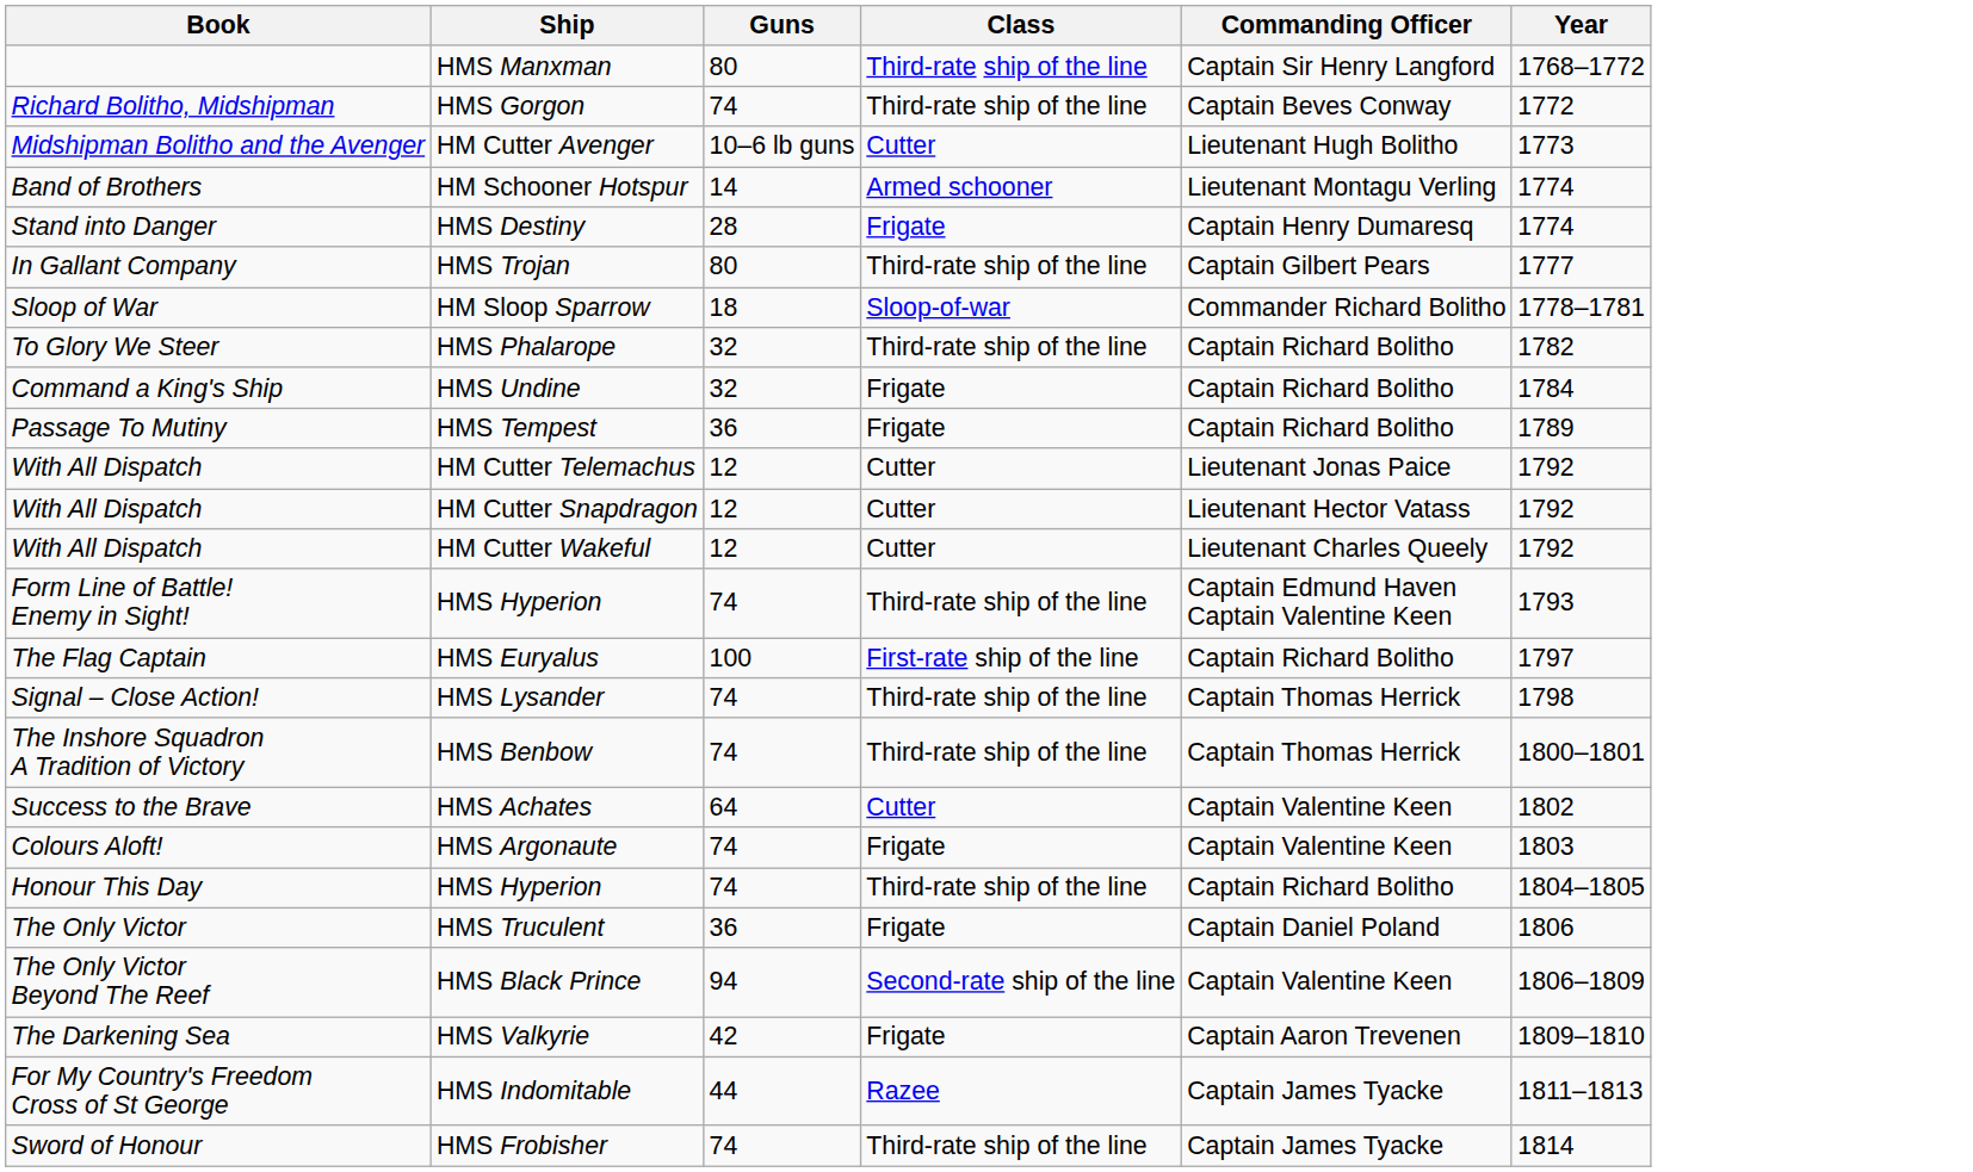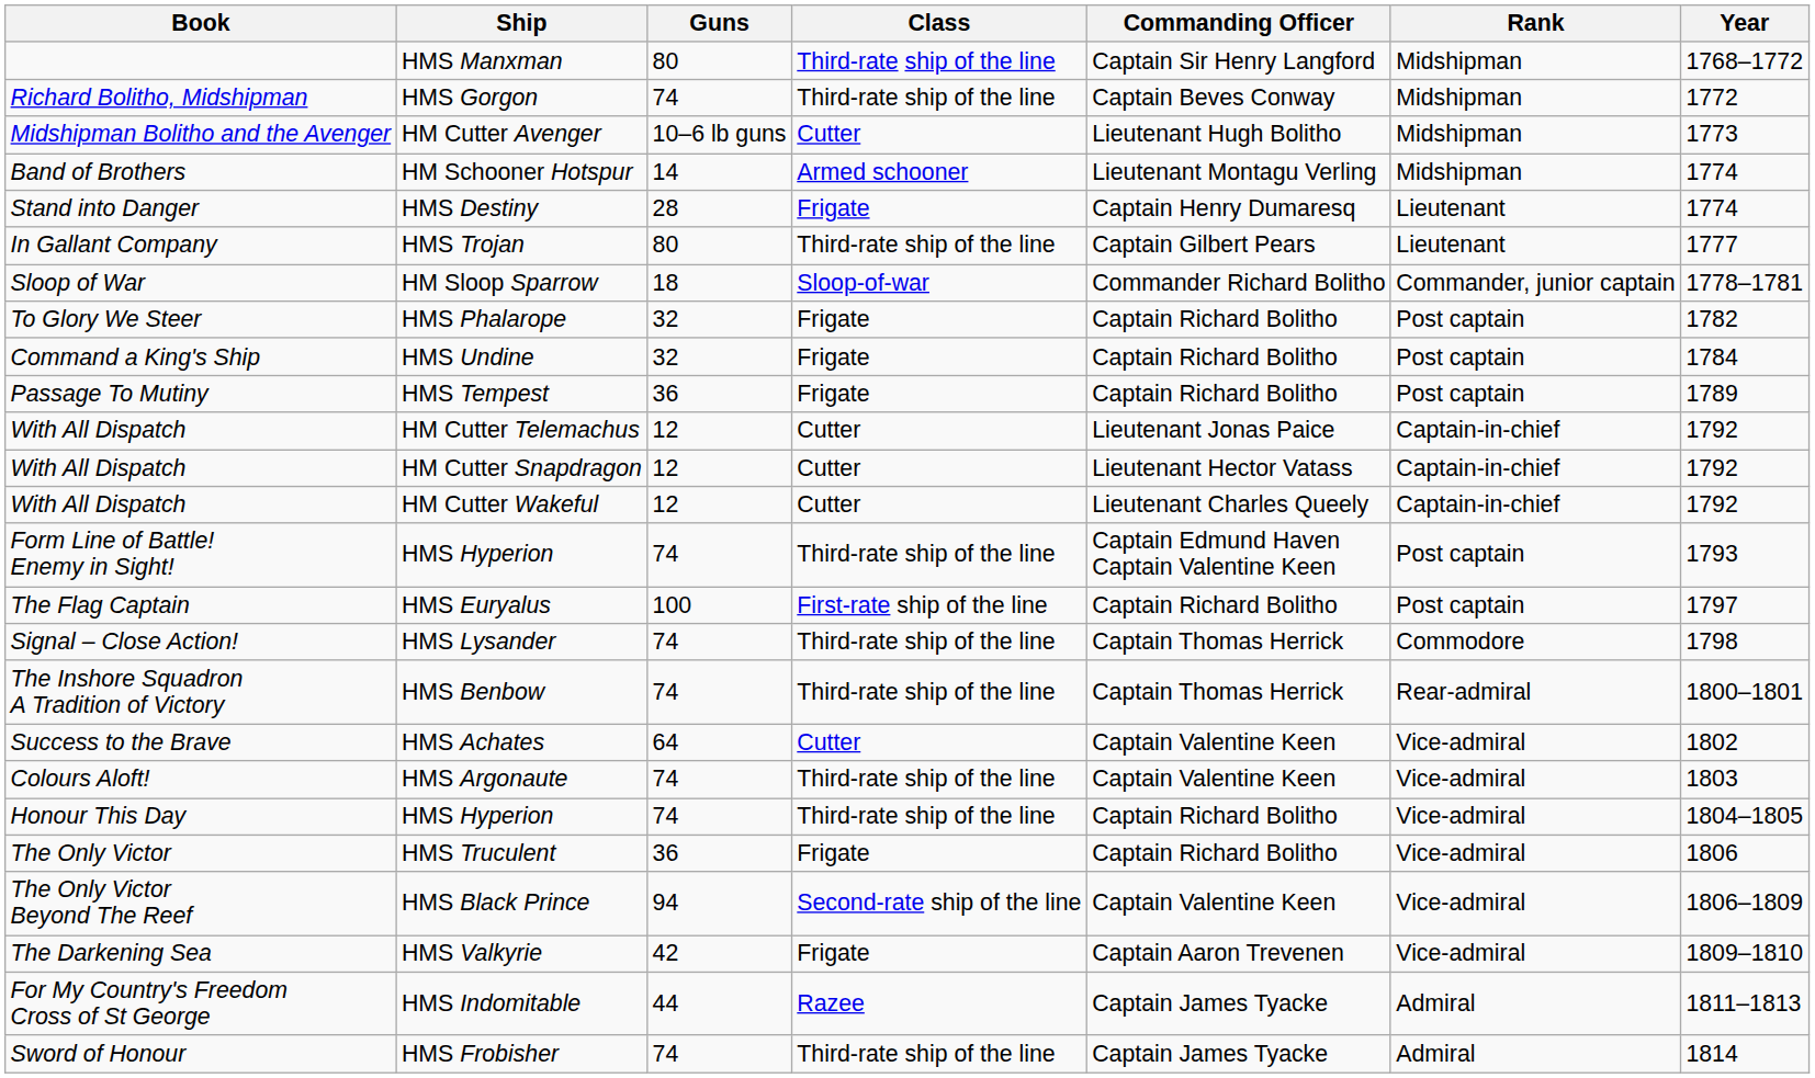 <table class="sortable wikitable">
 <tr>
 <th>Book</th>
 <th>Ship</th>
 <th>Guns</th>
 <th>Class</th>
 <th>Commanding Officer</th>
+<th>Rank</th>
 <th>Year</th>
 </tr>
 <tr>
 <td></td>
 <td>HMS <em>Manxman</em></td>
 <td>80</td>
 <td><a href='#'>Third-rate</a> <a href='#'>ship of the line</a></td>
 <td>Captain Sir Henry Langford</td>
+<td>Midshipman</td>
 <td>1768–1772</td>
 </tr>
 <tr>
 <td><em><a href='#'>Richard Bolitho, Midshipman</a></em></td>
 <td>HMS <em>Gorgon</em></td>
 <td>74</td>
 <td>Third-rate ship of the line</td>
 <td>Captain Beves Conway</td>
+<td>Midshipman</td>
 <td>1772</td>
 </tr>
 <tr>
 <td><em><a href='#'>Midshipman Bolitho and the Avenger</a></em></td>
 <td>HM Cutter <em>Avenger</em></td>
 <td>10–6 lb guns</td>
 <td><a href='#'>Cutter</a></td>
 <td>Lieutenant Hugh Bolitho</td>
+<td>Midshipman</td>
 <td>1773</td>
 </tr>
 <tr>
 <td><em>Band of Brothers</em></td>
 <td>HM Schooner <em>Hotspur</em></td>
 <td>14</td>
 <td><a href='#'>Armed schooner</a></td>
 <td>Lieutenant Montagu Verling</td>
+<td>Midshipman</td>
 <td>1774</td>
 </tr>
 <tr>
 <td><em>Stand into Danger</em></td>
 <td>HMS <em>Destiny</em></td>
 <td>28</td>
 <td><a href='#'>Frigate</a></td>
 <td>Captain Henry Dumaresq</td>
+<td>Lieutenant</td>
 <td>1774</td>
 </tr>
 <tr>
 <td><em>In Gallant Company</em></td>
 <td>HMS <em>Trojan</em></td>
 <td>80</td>
 <td>Third-rate ship of the line</td>
 <td>Captain Gilbert Pears</td>
+<td>Lieutenant</td>
 <td>1777</td>
 </tr>
 <tr>
 <td><em>Sloop of War</em></td>
 <td>HM Sloop <em>Sparrow</em></td>
 <td>18</td>
 <td><a href='#'>Sloop-of-war</a></td>
 <td>Commander Richard Bolitho</td>
+<td>Commander, junior captain</td>
 <td>1778–1781</td>
 </tr>
 <tr>
 <td><em>To Glory We Steer</em></td>
 <td>HMS <em>Phalarope</em></td>
 <td>32</td>
-<td>Third-rate ship of the line</td>
+<td>Frigate</td>
 <td>Captain Richard Bolitho</td>
+<td>Post captain</td>
 <td>1782</td>
 </tr>
 <tr>
 <td><em>Command a King's Ship</em></td>
 <td>HMS <em>Undine</em></td>
 <td>32</td>
 <td>Frigate</td>
 <td>Captain Richard Bolitho</td>
+<td>Post captain</td>
 <td>1784</td>
 </tr>
 <tr>
 <td><em>Passage To Mutiny</em></td>
 <td>HMS <em>Tempest</em></td>
 <td>36</td>
 <td>Frigate</td>
 <td>Captain Richard Bolitho</td>
+<td>Post captain</td>
 <td>1789</td>
 </tr>
 <tr>
 <td><em>With All Dispatch</em></td>
 <td>HM Cutter <em>Telemachus</em></td>
 <td>12</td>
 <td>Cutter</td>
 <td>Lieutenant Jonas Paice</td>
+<td>Captain-in-chief</td>
 <td>1792</td>
 </tr>
 <tr>
 <td><em>With All Dispatch</em></td>
 <td>HM Cutter <em>Snapdragon</em></td>
 <td>12</td>
 <td>Cutter</td>
 <td>Lieutenant Hector Vatass</td>
+<td>Captain-in-chief</td>
 <td>1792</td>
 </tr>
 <tr>
 <td><em>With All Dispatch</em></td>
 <td>HM Cutter <em>Wakeful</em></td>
 <td>12</td>
 <td>Cutter</td>
 <td>Lieutenant Charles Queely</td>
+<td>Captain-in-chief</td>
 <td>1792</td>
 </tr>
 <tr>
 <td><em>Form Line of Battle!</em> <br> <em>Enemy in Sight!</em></td>
 <td>HMS <em>Hyperion</em></td>
 <td>74</td>
 <td>Third-rate ship of the line</td>
 <td>Captain Edmund Haven <br> Captain Valentine Keen</td>
+<td>Post captain</td>
 <td>1793</td>
 </tr>
 <tr>
 <td><em>The Flag Captain</em></td>
 <td>HMS <em>Euryalus</em></td>
 <td>100</td>
 <td><a href='#'>First-rate</a> ship of the line</td>
 <td>Captain Richard Bolitho</td>
+<td>Post captain</td>
 <td>1797</td>
 </tr>
 <tr>
 <td><em>Signal – Close Action!</em></td>
 <td>HMS <em>Lysander</em></td>
 <td>74</td>
 <td>Third-rate ship of the line</td>
 <td>Captain Thomas Herrick</td>
+<td>Commodore</td>
 <td>1798</td>
 </tr>
 <tr>
 <td><em>The Inshore Squadron</em> <br> <em>A Tradition of Victory</em></td>
 <td>HMS <em>Benbow</em></td>
 <td>74</td>
 <td>Third-rate ship of the line</td>
 <td>Captain Thomas Herrick</td>
+<td>Rear-admiral</td>
 <td>1800–1801</td>
 </tr>
 <tr>
 <td><em>Success to the Brave</em></td>
 <td>HMS <em>Achates</em></td>
 <td>64</td>
 <td><a href='#'>Cutter</a></td>
 <td>Captain Valentine Keen</td>
+<td>Vice-admiral</td>
 <td>1802</td>
 </tr>
 <tr>
 <td><em>Colours Aloft!</em></td>
 <td>HMS <em>Argonaute</em></td>
 <td>74</td>
-<td>Frigate</td>
+<td>Third-rate ship of the line</td>
 <td>Captain Valentine Keen</td>
+<td>Vice-admiral</td>
 <td>1803</td>
 </tr>
 <tr>
 <td><em>Honour This Day</em></td>
 <td>HMS <em>Hyperion</em></td>
 <td>74</td>
 <td>Third-rate ship of the line</td>
 <td>Captain Richard Bolitho</td>
+<td>Vice-admiral</td>
 <td>1804–1805</td>
 </tr>
 <tr>
 <td><em>The Only Victor</em></td>
 <td>HMS <em>Truculent</em></td>
 <td>36</td>
 <td>Frigate</td>
-<td>Captain Daniel Poland</td>
+<td>Captain Richard Bolitho</td>
+<td>Vice-admiral</td>
 <td>1806</td>
 </tr>
 <tr>
 <td><em>The Only Victor</em> <br> <em>Beyond The Reef</em></td>
 <td>HMS <em>Black Prince</em></td>
 <td>94</td>
 <td><a href='#'>Second-rate</a> ship of the line</td>
 <td>Captain Valentine Keen</td>
+<td>Vice-admiral</td>
 <td>1806–1809</td>
 </tr>
 <tr>
 <td><em>The Darkening Sea</em></td>
 <td>HMS <em>Valkyrie</em></td>
 <td>42</td>
 <td>Frigate</td>
 <td>Captain Aaron Trevenen</td>
+<td>Vice-admiral</td>
 <td>1809–1810</td>
 </tr>
 <tr>
 <td><em>For My Country's Freedom</em> <br> <em>Cross of St George</em></td>
 <td>HMS <em>Indomitable</em></td>
 <td>44</td>
 <td><a href='#'>Razee</a></td>
 <td>Captain James Tyacke</td>
+<td>Admiral</td>
 <td>1811–1813</td>
 </tr>
 <tr>
 <td><em>Sword of Honour</em></td>
 <td>HMS <em>Frobisher</em></td>
 <td>74</td>
 <td>Third-rate ship of the line</td>
 <td>Captain James Tyacke</td>
+<td>Admiral</td>
 <td>1814</td>
 </tr>
 </table>
